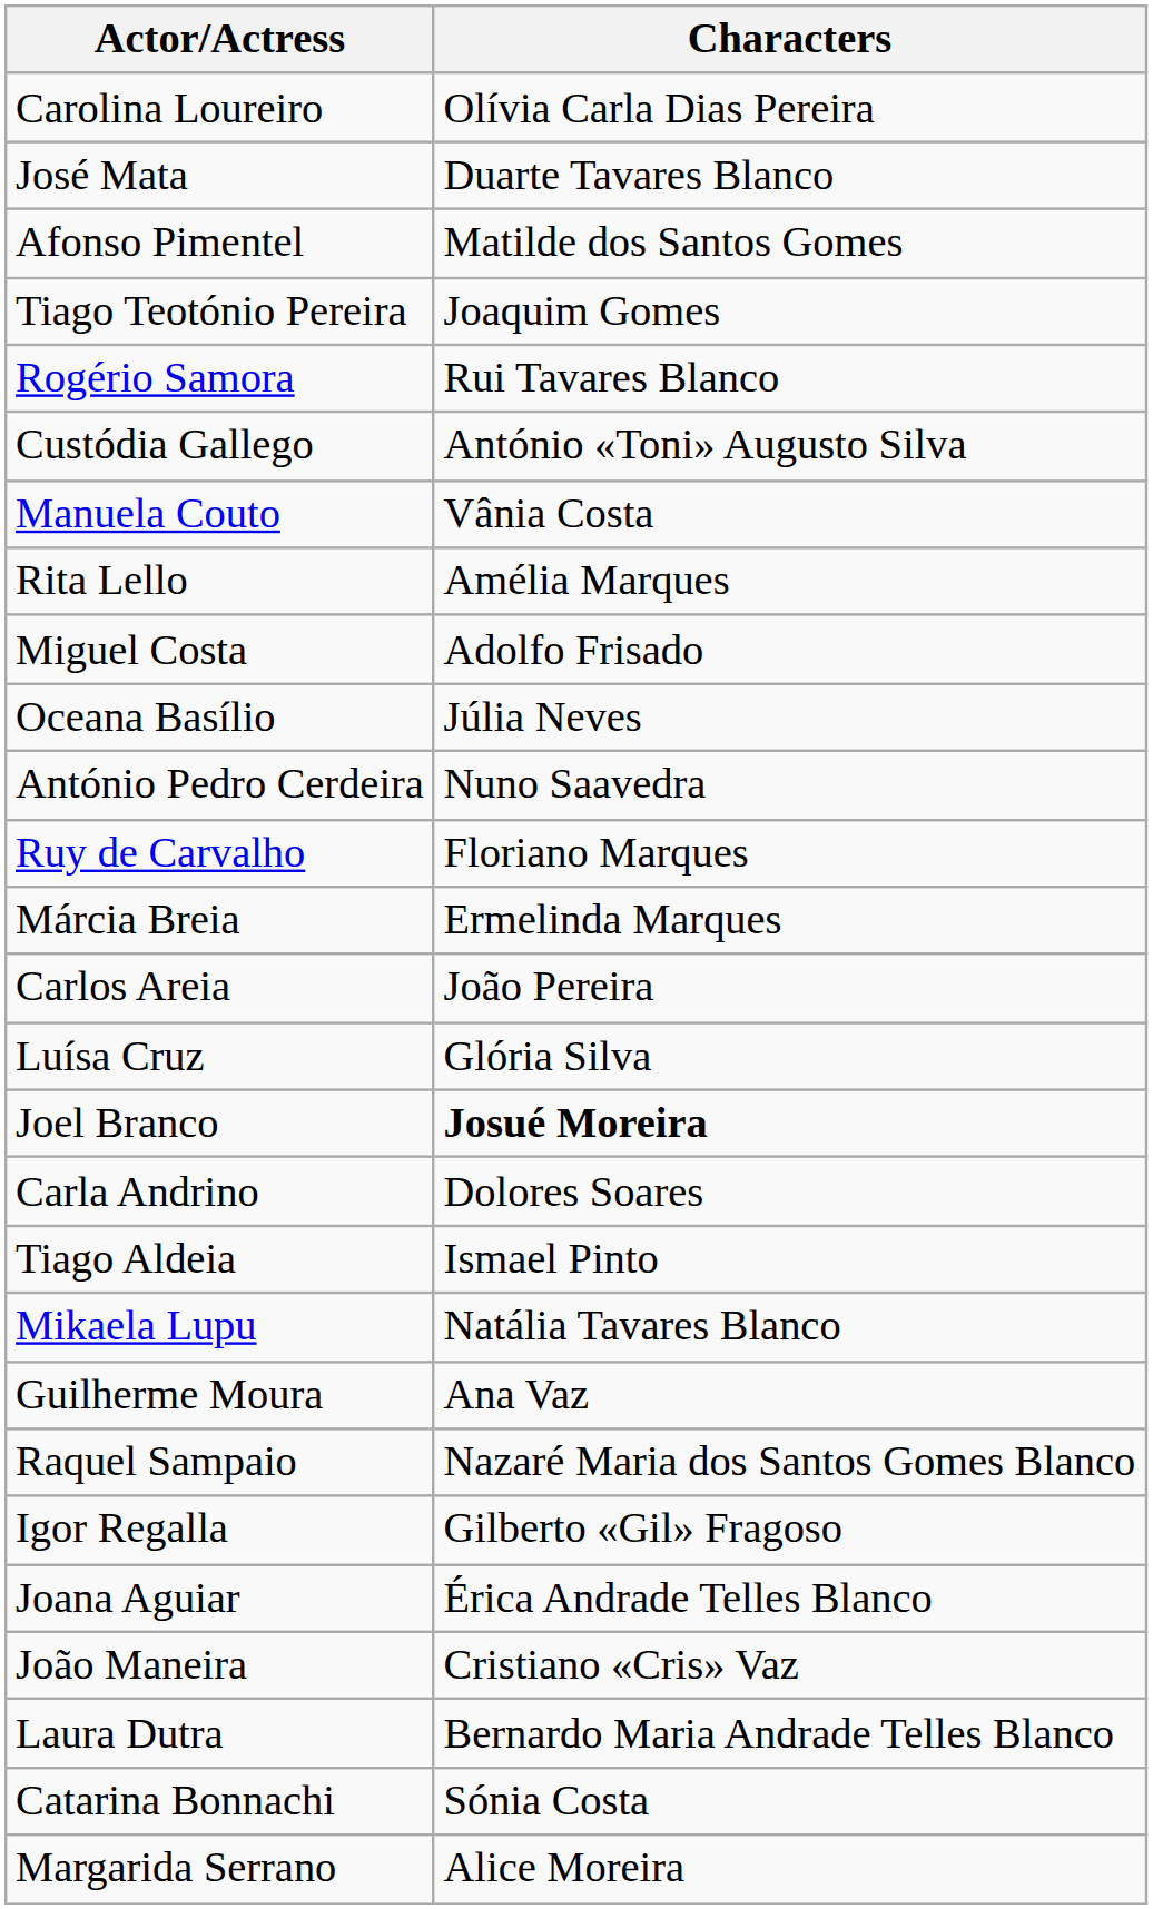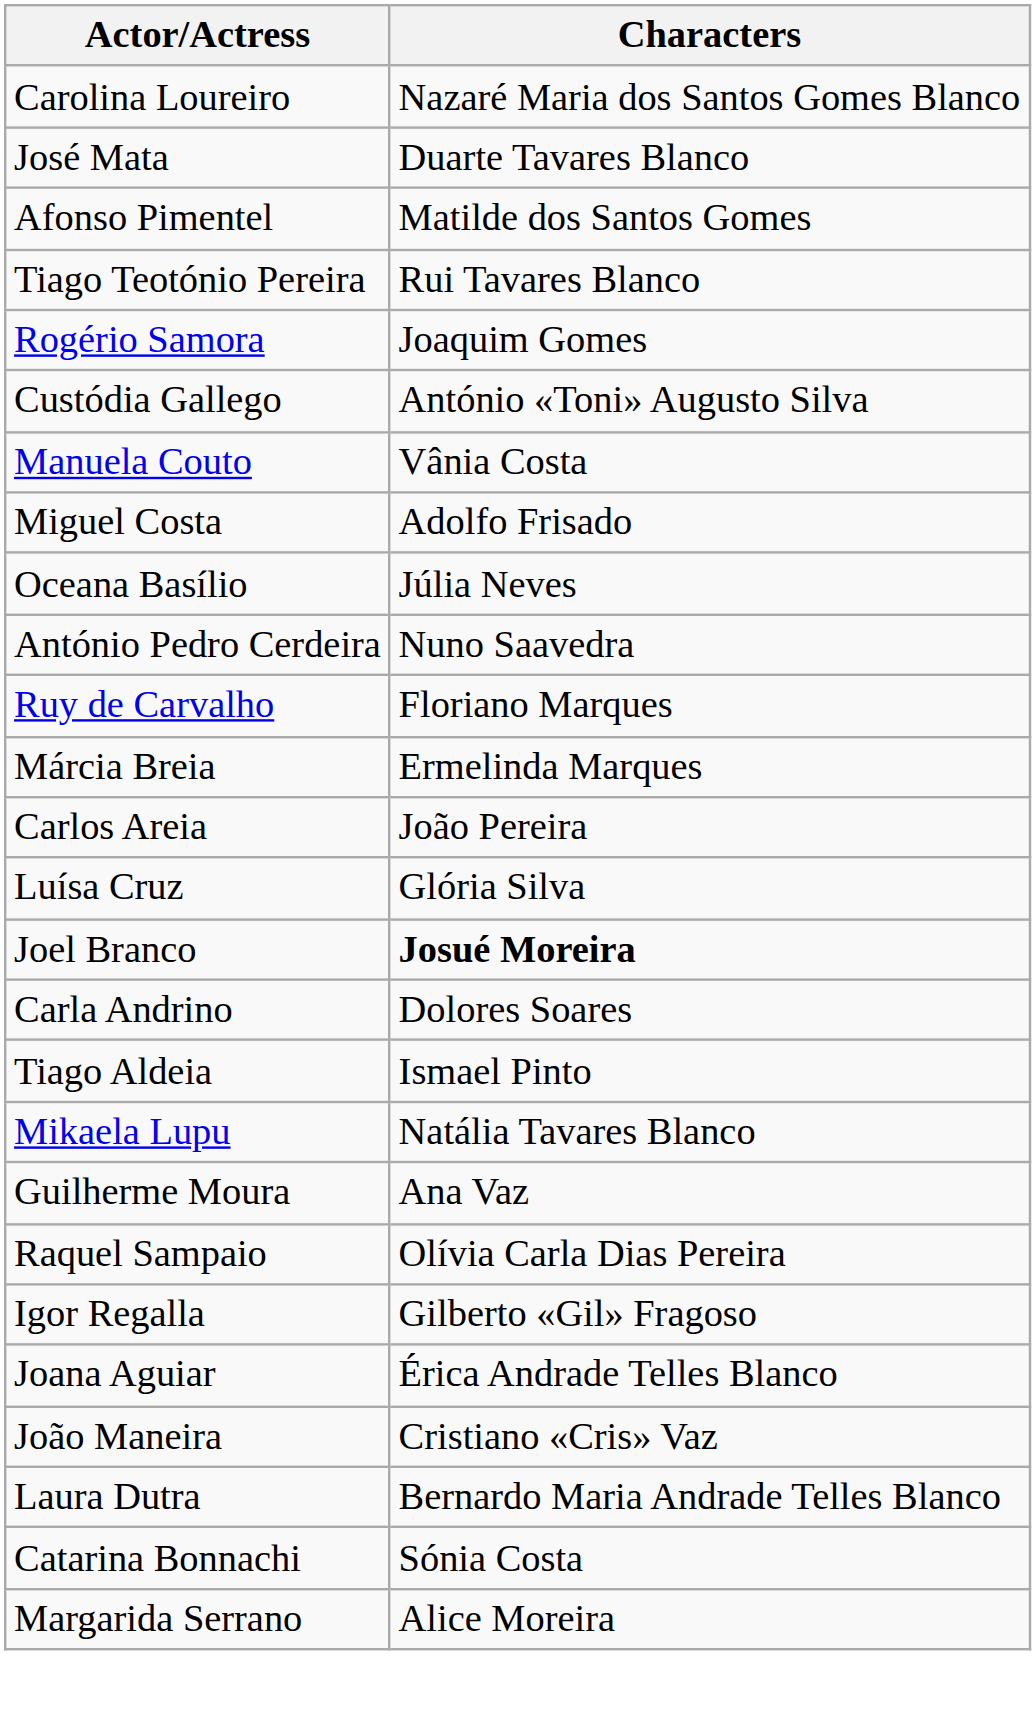 <table class="wikitable sortable">
 <tr>
 <th>Actor/Actress</th>
 <th>Characters</th>
 </tr>
 <tr>
 <td>Carolina Loureiro</td>
-<td>Olívia Carla Dias Pereira</td>
+<td>Nazaré Maria dos Santos Gomes Blanco</td>
 </tr>
 <tr>
 <td>José Mata</td>
 <td>Duarte Tavares Blanco</td>
 </tr>
 <tr>
 <td>Afonso Pimentel</td>
 <td>Matilde dos Santos Gomes</td>
 </tr>
 <tr>
 <td>Tiago Teotónio Pereira</td>
-<td>Joaquim Gomes</td>
+<td>Rui Tavares Blanco</td>
 </tr>
 <tr>
 <td><a href='#'>Rogério Samora</a></td>
-<td>Rui Tavares Blanco</td>
+<td>Joaquim Gomes</td>
 </tr>
 <tr>
 <td>Custódia Gallego</td>
 <td>António «Toni» Augusto Silva</td>
 </tr>
 <tr>
 <td><a href='#'>Manuela Couto</a></td>
 <td>Vânia Costa</td>
-</tr>
-<tr>
-<td>Rita Lello</td>
-<td>Amélia Marques</td>
 </tr>
 <tr>
 <td>Miguel Costa</td>
 <td>Adolfo Frisado</td>
 </tr>
 <tr>
 <td>Oceana Basílio</td>
 <td>Júlia Neves</td>
 </tr>
 <tr>
 <td>António Pedro Cerdeira</td>
 <td>Nuno Saavedra</td>
 </tr>
 <tr>
 <td><a href='#'>Ruy de Carvalho</a></td>
 <td>Floriano Marques</td>
 </tr>
 <tr>
 <td>Márcia Breia</td>
 <td>Ermelinda Marques</td>
 </tr>
 <tr>
 <td>Carlos Areia</td>
 <td>João Pereira</td>
 </tr>
 <tr>
 <td>Luísa Cruz</td>
 <td>Glória Silva</td>
 </tr>
 <tr>
 <td>Joel Branco</td>
 <td><strong>Josué Moreira</strong></td>
 </tr>
 <tr>
 <td>Carla Andrino</td>
 <td>Dolores Soares</td>
 </tr>
 <tr>
 <td>Tiago Aldeia</td>
 <td>Ismael Pinto</td>
 </tr>
 <tr>
 <td><a href='#'>Mikaela Lupu</a></td>
 <td>Natália Tavares Blanco</td>
 </tr>
 <tr>
 <td>Guilherme Moura</td>
 <td>Ana Vaz</td>
 </tr>
 <tr>
 <td>Raquel Sampaio</td>
-<td>Nazaré Maria dos Santos Gomes Blanco</td>
+<td>Olívia Carla Dias Pereira</td>
 </tr>
 <tr>
 <td>Igor Regalla</td>
 <td>Gilberto «Gil» Fragoso</td>
 </tr>
 <tr>
 <td>Joana Aguiar</td>
 <td>Érica Andrade Telles Blanco</td>
 </tr>
 <tr>
 <td>João Maneira</td>
 <td>Cristiano «Cris» Vaz</td>
 </tr>
 <tr>
 <td>Laura Dutra</td>
 <td>Bernardo Maria Andrade Telles Blanco</td>
 </tr>
 <tr>
 <td>Catarina Bonnachi</td>
 <td>Sónia Costa</td>
 </tr>
 <tr>
 <td>Margarida Serrano</td>
 <td>Alice Moreira</td>
 </tr>
 </table>
